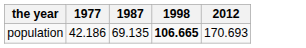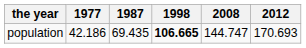 <table class="wikitable" border="1">
 <tr>
 <th>the year</th>
 <th>1977</th>
 <th>1987</th>
 <th>1998</th>
+<th>2008</th>
 <th>2012</th>
 </tr>
 <tr>
 <td>population</td>
 <td>42.186</td>
-<td>69.135</td>
+<td>69.435</td>
 <td><strong>106.665</strong></td>
+<td>144.747</td>
 <td>170.693</td>
 </tr>
 </table>
